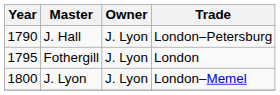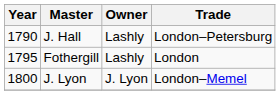 <table class="sortable wikitable">
 <tr>
 <th>Year</th>
 <th>Master</th>
 <th>Owner</th>
 <th>Trade</th>
 </tr>
 <tr>
 <td>1790</td>
 <td>J. Hall</td>
-<td>J. Lyon</td>
+<td>Lashly</td>
 <td>London–Petersburg</td>
 </tr>
 <tr>
 <td>1795</td>
 <td>Fothergill</td>
-<td>J. Lyon</td>
+<td>Lashly</td>
 <td>London</td>
 </tr>
 <tr>
 <td>1800</td>
 <td>J. Lyon</td>
 <td>J. Lyon</td>
 <td>London–<a href='#'>Memel</a></td>
 </tr>
 <tr>
 </tr>
 </table>
